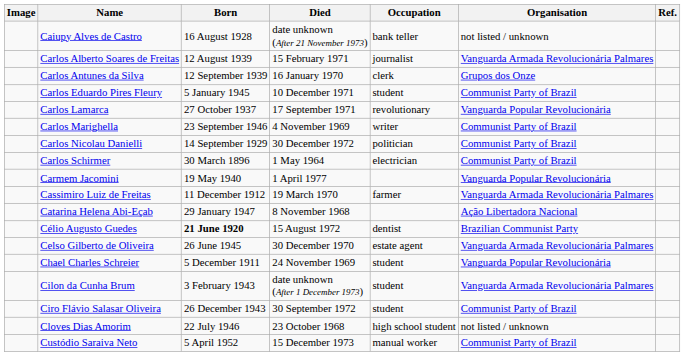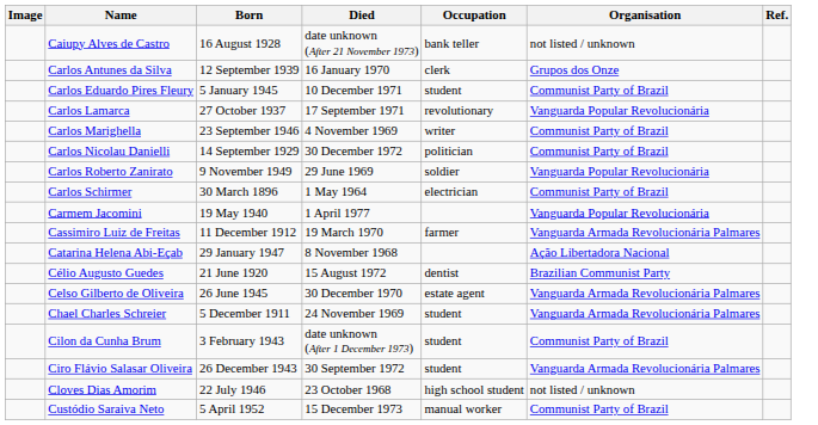 <table class='wikitable sortable'>
 <tr>
 <th>Image</th>
 <th>Name</th>
 <th>Born</th>
 <th>Died</th>
 <th>Occupation</th>
 <th>Organisation</th>
 <th>Ref.</th>
 </tr>
 <tr>
 <td></td>
 <td><a href='#'>Caiupy Alves de Castro</a></td>
 <td>16 August 1928</td>
 <td>date unknown<br>(<small><em>After 21 November 1973</em></small>)</td>
 <td>bank teller</td>
 <td>not listed / unknown</td>
-<td></td>
-</tr>
-<tr>
-<td></td>
-<td><a href='#'>Carlos Alberto Soares de Freitas</a></td>
-<td>12 August 1939</td>
-<td>15 February 1971</td>
-<td>journalist</td>
-<td><a href='#'>Vanguarda Armada Revolucionária Palmares</a></td>
 <td></td>
 </tr>
 <tr>
 <td></td>
 <td><a href='#'>Carlos Antunes da Silva</a></td>
 <td>12 September 1939</td>
 <td>16 January 1970</td>
 <td>clerk</td>
 <td><a href='#'>Grupos dos Onze</a></td>
 <td></td>
 </tr>
 <tr>
 <td></td>
 <td><a href='#'>Carlos Eduardo Pires Fleury</a></td>
 <td>5 January 1945</td>
 <td>10 December 1971</td>
 <td>student</td>
 <td><a href='#'>Communist Party of Brazil</a></td>
 <td></td>
 </tr>
 <tr>
 <td></td>
 <td><a href='#'>Carlos Lamarca</a></td>
 <td>27 October 1937</td>
 <td>17 September 1971</td>
 <td>revolutionary</td>
 <td><a href='#'>Vanguarda Popular Revolucionária</a></td>
 <td></td>
 </tr>
 <tr>
 <td></td>
 <td><a href='#'>Carlos Marighella</a></td>
 <td>23 September 1946</td>
 <td>4 November 1969</td>
 <td>writer</td>
 <td><a href='#'>Communist Party of Brazil</a></td>
 <td></td>
 </tr>
 <tr>
 <td></td>
 <td><a href='#'>Carlos Nicolau Danielli</a></td>
 <td>14 September 1929</td>
 <td>30 December 1972</td>
 <td>politician</td>
 <td><a href='#'>Communist Party of Brazil</a></td>
 <td></td>
 </tr>
 <tr>
 <td></td>
+<td><a href='#'>Carlos Roberto Zanirato</a></td>
+<td>9 November 1949</td>
+<td>29 June 1969</td>
+<td>soldier</td>
+<td><a href='#'>Vanguarda Popular Revolucionária</a></td>
+<td></td>
+</tr>
+<tr>
+<td></td>
 <td><a href='#'>Carlos Schirmer</a></td>
 <td>30 March 1896</td>
 <td>1 May 1964</td>
 <td>electrician</td>
 <td><a href='#'>Communist Party of Brazil</a></td>
 <td></td>
 </tr>
 <tr>
 <td></td>
 <td><a href='#'>Carmem Jacomini</a></td>
 <td>19 May 1940</td>
 <td>1 April 1977</td>
 <td></td>
 <td><a href='#'>Vanguarda Popular Revolucionária</a></td>
 <td></td>
 </tr>
 <tr>
 <td></td>
 <td><a href='#'>Cassimiro Luiz de Freitas</a></td>
 <td>11 December 1912</td>
 <td>19 March 1970</td>
 <td>farmer</td>
 <td><a href='#'>Vanguarda Armada Revolucionária Palmares</a></td>
 <td></td>
 </tr>
 <tr>
 <td></td>
 <td><a href='#'>Catarina Helena Abi-Eçab</a></td>
 <td>29 January 1947</td>
 <td>8 November 1968</td>
 <td></td>
 <td><a href='#'>Ação Libertadora Nacional</a></td>
 <td></td>
 </tr>
 <tr>
 <td></td>
 <td><a href='#'>Célio Augusto Guedes</a></td>
-<td><strong>21 June 1920</strong></td>
+<td>21 June 1920</td>
 <td>15 August 1972</td>
 <td>dentist</td>
 <td><a href='#'>Brazilian Communist Party</a></td>
 <td></td>
 </tr>
 <tr>
 <td></td>
 <td><a href='#'>Celso Gilberto de Oliveira</a></td>
 <td>26 June 1945</td>
 <td>30 December 1970</td>
 <td>estate agent</td>
 <td><a href='#'>Vanguarda Armada Revolucionária Palmares</a></td>
 <td></td>
 </tr>
 <tr>
 <td></td>
 <td><a href='#'>Chael Charles Schreier</a></td>
 <td>5 December 1911</td>
 <td>24 November 1969</td>
 <td>student</td>
-<td><a href='#'>Vanguarda Popular Revolucionária</a></td>
+<td><a href='#'>Vanguarda Armada Revolucionária Palmares</a></td>
 <td></td>
 </tr>
 <tr>
 <td></td>
 <td><a href='#'>Cilon da Cunha Brum</a></td>
 <td>3 February 1943</td>
 <td>date unknown<br>(<small><em>After 1 December 1973</em></small>)</td>
 <td>student</td>
-<td><a href='#'>Vanguarda Armada Revolucionária Palmares</a></td>
+<td><a href='#'>Communist Party of Brazil</a></td>
 <td></td>
 </tr>
 <tr>
 <td></td>
 <td><a href='#'>Ciro Flávio Salasar Oliveira</a></td>
 <td>26 December 1943</td>
 <td>30 September 1972</td>
 <td>student</td>
-<td><a href='#'>Communist Party of Brazil</a></td>
+<td><a href='#'>Vanguarda Armada Revolucionária Palmares</a></td>
 <td></td>
 </tr>
 <tr>
 <td></td>
 <td><a href='#'>Cloves Dias Amorim</a></td>
 <td>22 July 1946</td>
 <td>23 October 1968</td>
 <td>high school student</td>
 <td>not listed / unknown</td>
 <td></td>
 </tr>
 <tr>
 <td></td>
 <td><a href='#'>Custódio Saraiva Neto</a></td>
 <td>5 April 1952</td>
 <td>15 December 1973</td>
 <td>manual worker</td>
 <td><a href='#'>Communist Party of Brazil</a></td>
 <td></td>
 </tr>
 </table>
